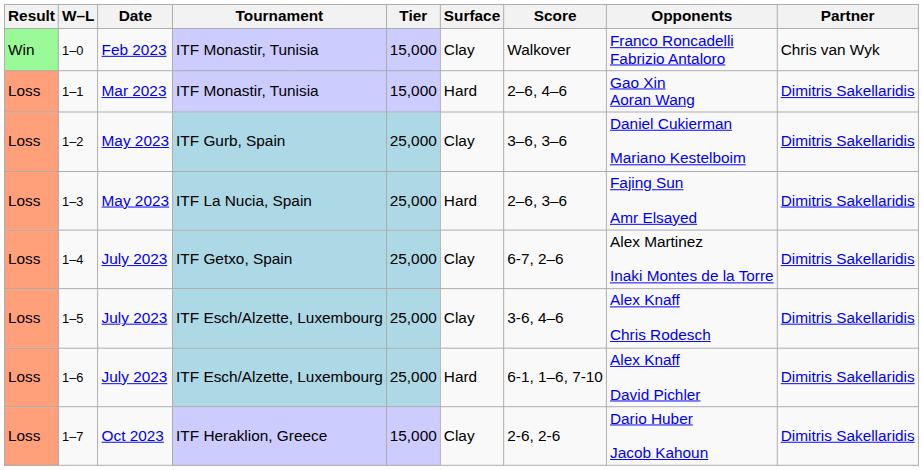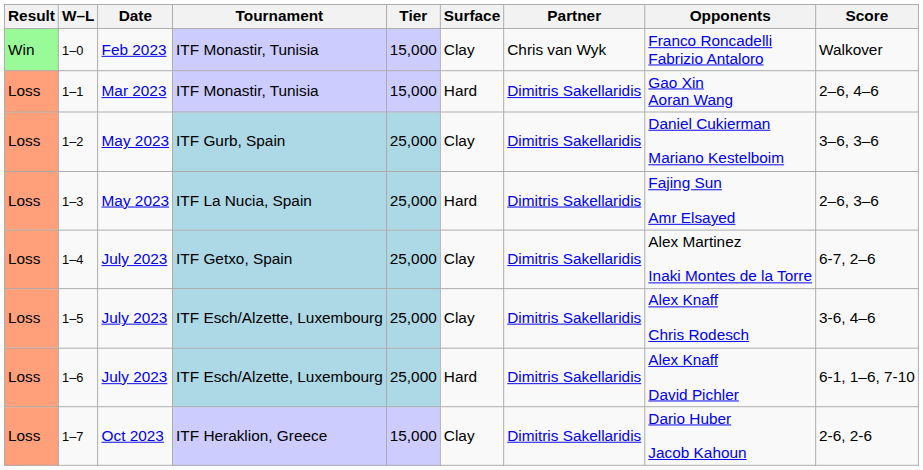 <table class="sortable wikitable">
 <tr>
 <th>Result</th>
 <th class="unsortable">W–L</th>
 <th>Date</th>
 <th>Tournament</th>
 <th>Tier</th>
 <th>Surface</th>
+<th>Partner</th>
+<th>Opponents</th>
 <th class="unsortable">Score</th>
-<th>Opponents</th>
-<th>Partner</th>
 </tr>
 <tr>
 <td bgcolor=98FB98>Win</td>
 <td><small>1–0</small></td>
 <td><a href='#'>Feb 2023</a></td>
 <td style="background:#ccf;">ITF Monastir, Tunisia</td>
 <td style="background:#ccf;">15,000</td>
 <td>Clay</td>
+<td> Chris van Wyk</td>
+<td> <a href='#'>Franco Roncadelli</a> <br>  <a href='#'>Fabrizio Antaloro</a></td>
 <td>Walkover</td>
-<td> <a href='#'>Franco Roncadelli</a> <br>  <a href='#'>Fabrizio Antaloro</a></td>
-<td> Chris van Wyk</td>
 </tr>
 <tr>
 <td bgcolor="#ffa07a">Loss</td>
 <td><small>1–1</small></td>
 <td><a href='#'>Mar 2023</a></td>
 <td style="background:#ccf;">ITF Monastir, Tunisia</td>
 <td style="background:#ccf;">15,000</td>
 <td>Hard</td>
+<td> <a href='#'>Dimitris Sakellaridis</a></td>
+<td> <a href='#'>Gao Xin</a> <br>  <a href='#'>Aoran Wang</a></td>
 <td>2–6, 4–6</td>
-<td> <a href='#'>Gao Xin</a> <br>  <a href='#'>Aoran Wang</a></td>
-<td> <a href='#'>Dimitris Sakellaridis</a></td>
 </tr>
 <tr>
 <td bgcolor="#ffa07a">Loss</td>
 <td><small>1–2</small></td>
 <td><a href='#'>May 2023</a></td>
 <td style="background:lightblue;">ITF Gurb, Spain</td>
 <td style="background:lightblue;">25,000</td>
 <td>Clay</td>
+<td> <a href='#'>Dimitris Sakellaridis</a></td>
+<td> <a href='#'>Daniel Cukierman</a> <br><br> <a href='#'>Mariano Kestelboim</a></td>
 <td>3–6, 3–6</td>
-<td> <a href='#'>Daniel Cukierman</a> <br><br> <a href='#'>Mariano Kestelboim</a></td>
-<td> <a href='#'>Dimitris Sakellaridis</a></td>
 </tr>
 <tr>
 <td bgcolor="#ffa07a">Loss</td>
 <td><small>1–3</small></td>
 <td><a href='#'>May 2023</a></td>
 <td style="background:lightblue;">ITF La Nucia, Spain</td>
 <td style="background:lightblue;">25,000</td>
 <td>Hard</td>
+<td> <a href='#'>Dimitris Sakellaridis</a></td>
+<td> <a href='#'>Fajing Sun</a> <br><br> <a href='#'>Amr Elsayed</a></td>
 <td>2–6, 3–6</td>
-<td> <a href='#'>Fajing Sun</a> <br><br> <a href='#'>Amr Elsayed</a></td>
-<td> <a href='#'>Dimitris Sakellaridis</a></td>
 </tr>
 <tr>
 <td bgcolor="#ffa07a">Loss</td>
 <td><small>1–4</small></td>
 <td><a href='#'>July 2023</a></td>
 <td style="background:lightblue;">ITF Getxo, Spain</td>
 <td style="background:lightblue;">25,000</td>
 <td>Clay</td>
+<td> <a href='#'>Dimitris Sakellaridis</a></td>
+<td> Alex Martinez <br><br> <a href='#'>Inaki Montes de la Torre</a></td>
 <td>6-7, 2–6</td>
-<td> Alex Martinez <br><br> <a href='#'>Inaki Montes de la Torre</a></td>
-<td> <a href='#'>Dimitris Sakellaridis</a></td>
 </tr>
 <tr>
 <td bgcolor="#ffa07a">Loss</td>
 <td><small>1–5</small></td>
 <td><a href='#'>July 2023</a></td>
 <td style="background:lightblue;">ITF Esch/Alzette, Luxembourg</td>
 <td style="background:lightblue;">25,000</td>
 <td>Clay</td>
+<td> <a href='#'>Dimitris Sakellaridis</a></td>
+<td> <a href='#'>Alex Knaff</a> <br><br> <a href='#'>Chris Rodesch</a></td>
 <td>3-6, 4–6</td>
-<td> <a href='#'>Alex Knaff</a> <br><br> <a href='#'>Chris Rodesch</a></td>
-<td> <a href='#'>Dimitris Sakellaridis</a></td>
 </tr>
 <tr>
 <td bgcolor="#ffa07a">Loss</td>
 <td><small>1–6</small></td>
 <td><a href='#'>July 2023</a></td>
 <td style="background:lightblue;">ITF Esch/Alzette, Luxembourg</td>
 <td style="background:lightblue;">25,000</td>
 <td>Hard</td>
+<td> <a href='#'>Dimitris Sakellaridis</a></td>
+<td> <a href='#'>Alex Knaff</a> <br><br> <a href='#'>David Pichler</a></td>
 <td>6-1, 1–6, 7-10</td>
-<td> <a href='#'>Alex Knaff</a> <br><br> <a href='#'>David Pichler</a></td>
-<td> <a href='#'>Dimitris Sakellaridis</a></td>
 </tr>
 <tr>
 <td bgcolor="#ffa07a">Loss</td>
 <td><small>1–7</small></td>
 <td><a href='#'>Oct 2023</a></td>
 <td style="background:#ccf;">ITF Heraklion, Greece</td>
 <td style="background:#ccf;">15,000</td>
 <td>Clay</td>
+<td> <a href='#'>Dimitris Sakellaridis</a></td>
+<td> <a href='#'>Dario Huber</a> <br><br> <a href='#'>Jacob Kahoun</a></td>
 <td>2-6, 2-6</td>
-<td> <a href='#'>Dario Huber</a> <br><br> <a href='#'>Jacob Kahoun</a></td>
-<td> <a href='#'>Dimitris Sakellaridis</a></td>
 </tr>
 </table>
